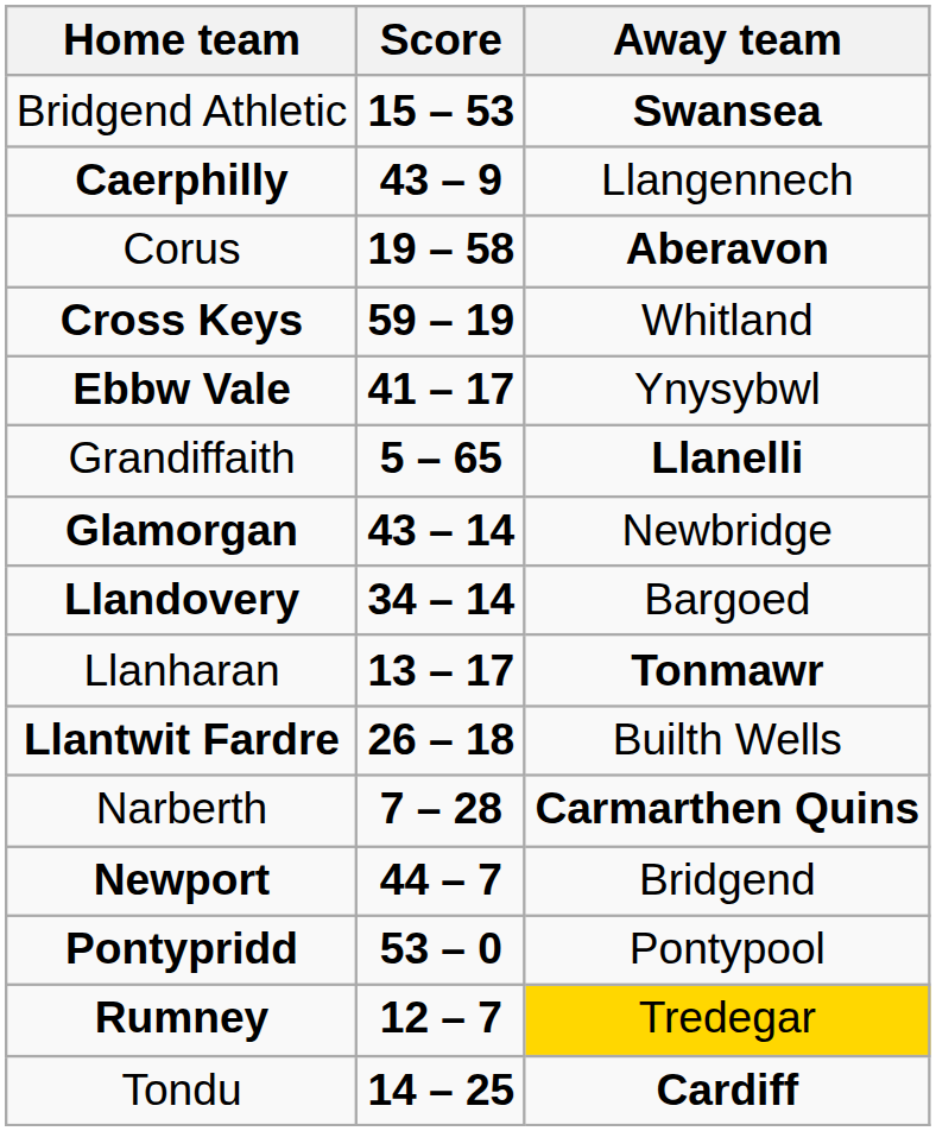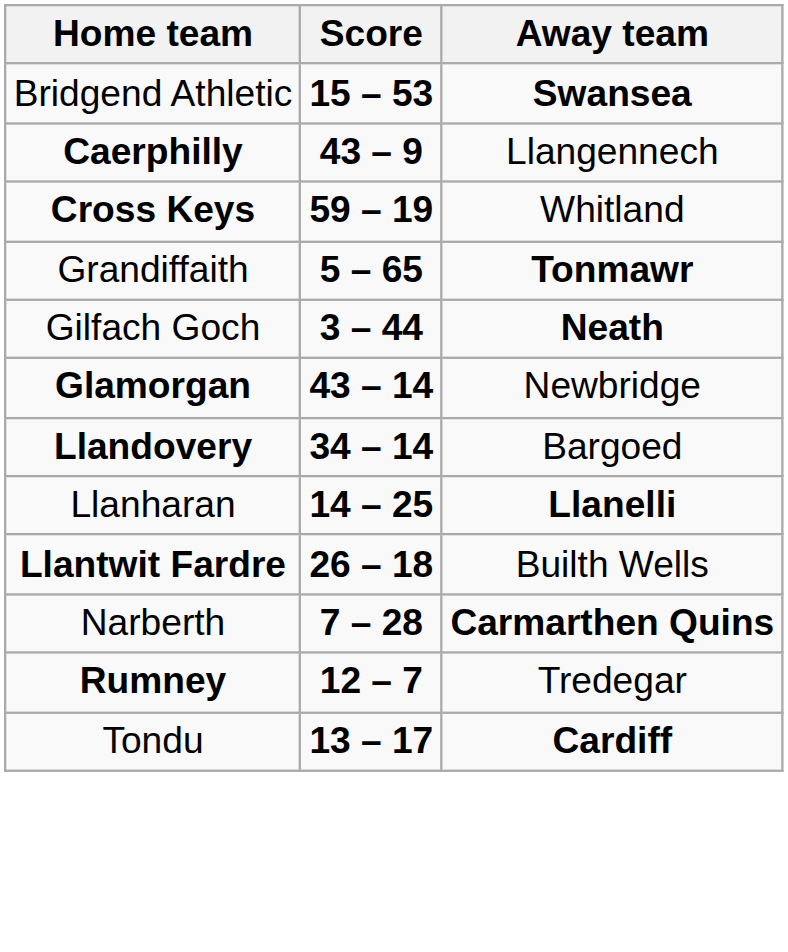 <table class="wikitable" style="text-align: center">
 <tr>
 <th>Home team</th>
 <th>Score</th>
 <th>Away team</th>
 </tr>
 <tr>
 <td>Bridgend Athletic</td>
 <td><strong>15 – 53</strong></td>
 <td><strong>Swansea</strong></td>
 </tr>
 <tr>
 <td><strong>Caerphilly</strong></td>
 <td><strong>43 – 9</strong></td>
 <td>Llangennech</td>
 </tr>
 <tr>
-<td>Corus</td>
-<td><strong>19 – 58</strong></td>
-<td><strong>Aberavon</strong></td>
-</tr>
-<tr>
 <td><strong>Cross Keys</strong></td>
 <td><strong>59 – 19</strong></td>
 <td>Whitland</td>
 </tr>
 <tr>
-<td><strong>Ebbw Vale</strong></td>
-<td><strong>41 – 17</strong></td>
-<td>Ynysybwl</td>
+<td>Grandiffaith</td>
+<td><strong>5 – 65</strong></td>
+<td><strong>Tonmawr</strong></td>
 </tr>
 <tr>
-<td>Grandiffaith</td>
-<td><strong>5 – 65</strong></td>
-<td><strong>Llanelli</strong></td>
+<td>Gilfach Goch</td>
+<td><strong>3 – 44</strong></td>
+<td><strong>Neath</strong></td>
 </tr>
 <tr>
 <td><strong>Glamorgan</strong></td>
 <td><strong>43 – 14</strong></td>
 <td>Newbridge</td>
 </tr>
 <tr>
 <td><strong>Llandovery</strong></td>
 <td><strong>34 – 14</strong></td>
 <td>Bargoed</td>
 </tr>
 <tr>
 <td>Llanharan</td>
-<td><strong>13 – 17</strong></td>
-<td><strong>Tonmawr</strong></td>
+<td><strong>14 – 25</strong></td>
+<td><strong>Llanelli</strong></td>
 </tr>
 <tr>
 <td><strong>Llantwit Fardre</strong></td>
 <td><strong>26 – 18</strong></td>
 <td>Builth Wells</td>
 </tr>
 <tr>
 <td>Narberth</td>
 <td><strong>7 – 28</strong></td>
 <td><strong>Carmarthen Quins</strong></td>
 </tr>
 <tr>
-<td><strong>Newport</strong></td>
-<td><strong>44 – 7</strong></td>
-<td>Bridgend</td>
-</tr>
-<tr>
-<td><strong>Pontypridd</strong></td>
-<td><strong>53 – 0</strong></td>
-<td>Pontypool</td>
-</tr>
-<tr>
 <td><strong>Rumney</strong></td>
 <td><strong>12 – 7</strong></td>
-<td style="background: gold;">Tredegar</td>
+<td>Tredegar</td>
 </tr>
 <tr>
 <td>Tondu</td>
-<td><strong>14 – 25</strong></td>
+<td><strong>13 – 17</strong></td>
 <td><strong>Cardiff</strong></td>
 </tr>
 </table>
